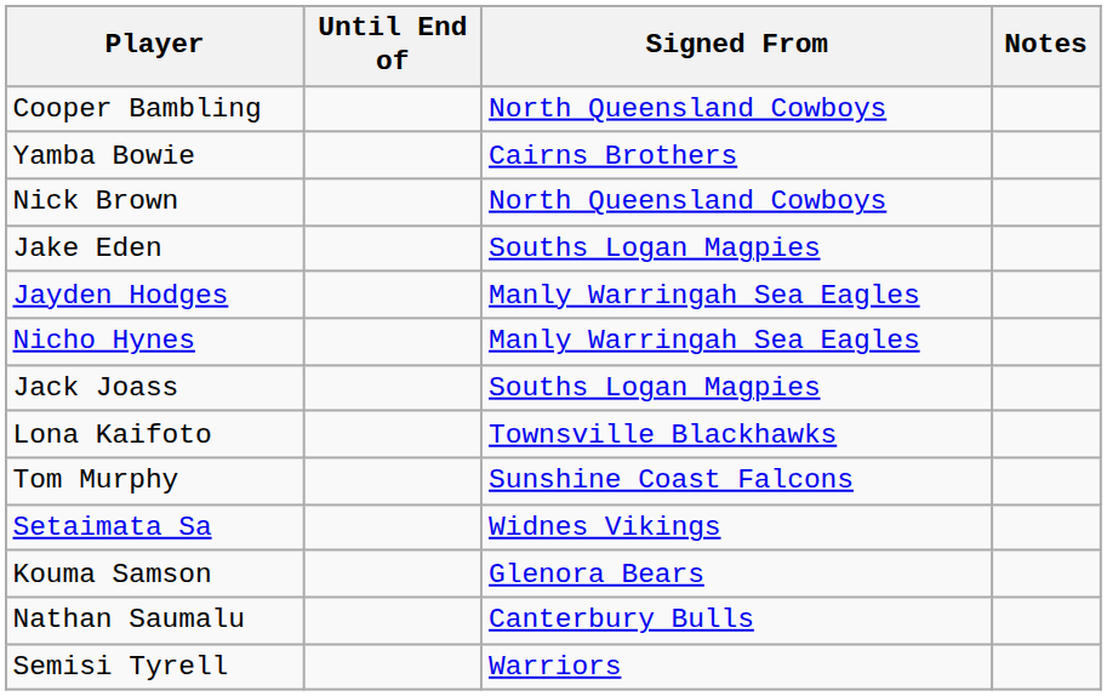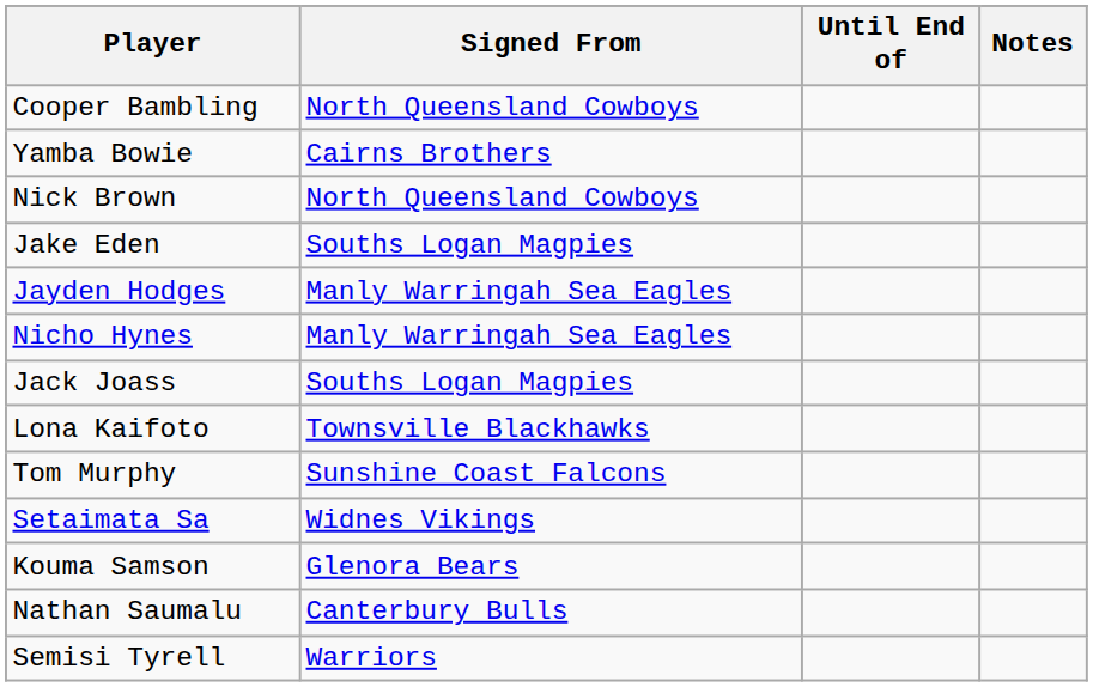 <table class="wikitable" style="font-size:90%">
 <tr style="background:#efefef;">
 <th style="width:120px;">Player</th>
+<th style="width:210px;">Signed From</th>
 <th style="width:70px;">Until End of</th>
-<th style="width:210px;">Signed From</th>
 <th style="width:40px;">Notes</th>
 </tr>
 <tr>
 <td>Cooper Bambling</td>
+<td> <a href='#'>North Queensland Cowboys</a></td>
 <td></td>
-<td> <a href='#'>North Queensland Cowboys</a></td>
 <td></td>
 </tr>
 <tr>
 <td>Yamba Bowie</td>
+<td> <a href='#'>Cairns Brothers</a></td>
 <td></td>
-<td> <a href='#'>Cairns Brothers</a></td>
 <td></td>
 </tr>
 <tr>
 <td>Nick Brown</td>
+<td> <a href='#'>North Queensland Cowboys</a></td>
 <td></td>
-<td> <a href='#'>North Queensland Cowboys</a></td>
 <td></td>
 </tr>
 <tr>
 <td>Jake Eden</td>
+<td> <a href='#'>Souths Logan Magpies</a></td>
 <td></td>
-<td> <a href='#'>Souths Logan Magpies</a></td>
 <td></td>
 </tr>
 <tr>
 <td><a href='#'>Jayden Hodges</a></td>
+<td> <a href='#'>Manly Warringah Sea Eagles</a></td>
 <td></td>
-<td> <a href='#'>Manly Warringah Sea Eagles</a></td>
 <td></td>
 </tr>
 <tr>
 <td><a href='#'>Nicho Hynes</a></td>
+<td> <a href='#'>Manly Warringah Sea Eagles</a></td>
 <td></td>
-<td> <a href='#'>Manly Warringah Sea Eagles</a></td>
 <td></td>
 </tr>
 <tr>
 <td>Jack Joass</td>
+<td> <a href='#'>Souths Logan Magpies</a></td>
 <td></td>
-<td> <a href='#'>Souths Logan Magpies</a></td>
 <td></td>
 </tr>
 <tr>
 <td>Lona Kaifoto</td>
+<td> <a href='#'>Townsville Blackhawks</a></td>
 <td></td>
-<td> <a href='#'>Townsville Blackhawks</a></td>
 <td></td>
 </tr>
 <tr>
 <td>Tom Murphy</td>
+<td> <a href='#'>Sunshine Coast Falcons</a></td>
 <td></td>
-<td> <a href='#'>Sunshine Coast Falcons</a></td>
 <td></td>
 </tr>
 <tr>
 <td><a href='#'>Setaimata Sa</a></td>
+<td> <a href='#'>Widnes Vikings</a></td>
 <td></td>
-<td> <a href='#'>Widnes Vikings</a></td>
 <td></td>
 </tr>
 <tr>
 <td>Kouma Samson</td>
+<td> <a href='#'>Glenora Bears</a></td>
 <td></td>
-<td> <a href='#'>Glenora Bears</a></td>
 <td></td>
 </tr>
 <tr>
 <td>Nathan Saumalu</td>
+<td> <a href='#'>Canterbury Bulls</a></td>
 <td></td>
-<td> <a href='#'>Canterbury Bulls</a></td>
 <td></td>
 </tr>
 <tr>
 <td>Semisi Tyrell</td>
+<td> <a href='#'>Warriors</a></td>
 <td></td>
-<td> <a href='#'>Warriors</a></td>
 <td></td>
 </tr>
 </table>
